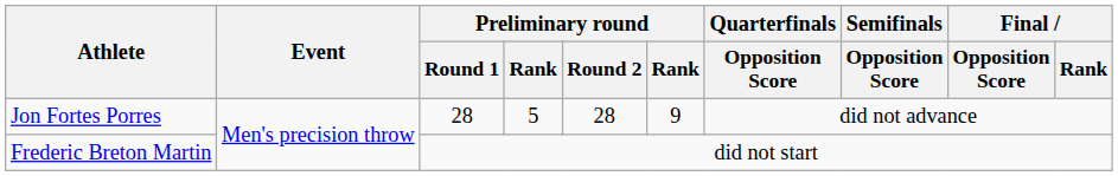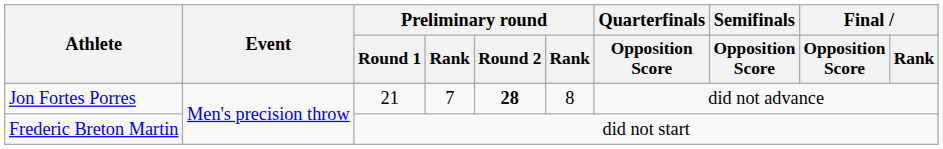 <table class="wikitable" style="font-size:90%">
 <tr>
 <th rowspan="2">Athlete</th>
 <th rowspan="2">Event</th>
 <th colspan="4">Preliminary round</th>
 <th>Quarterfinals</th>
 <th>Semifinals</th>
 <th colspan="2">Final / </th>
 </tr>
 <tr style="font-size:95%">
 <th>Round 1</th>
 <th>Rank</th>
 <th>Round 2</th>
 <th>Rank</th>
 <th>Opposition<br>Score</th>
 <th>Opposition<br>Score</th>
 <th>Opposition<br>Score</th>
 <th>Rank</th>
 </tr>
 <tr align=center>
 <td align=left><a href='#'>Jon Fortes Porres</a></td>
 <td align=left rowspan=2><a href='#'>Men's precision throw</a></td>
-<td>28</td>
-<td>5</td>
-<td>28</td>
-<td>9</td>
+<td>21</td>
+<td>7</td>
+<td><strong>28</strong></td>
+<td>8</td>
 <td colspan=4>did not advance</td>
 </tr>
 <tr align=center>
 <td align=left><a href='#'>Frederic Breton Martin</a></td>
 <td colspan=8>did not start</td>
 </tr>
 </table>
